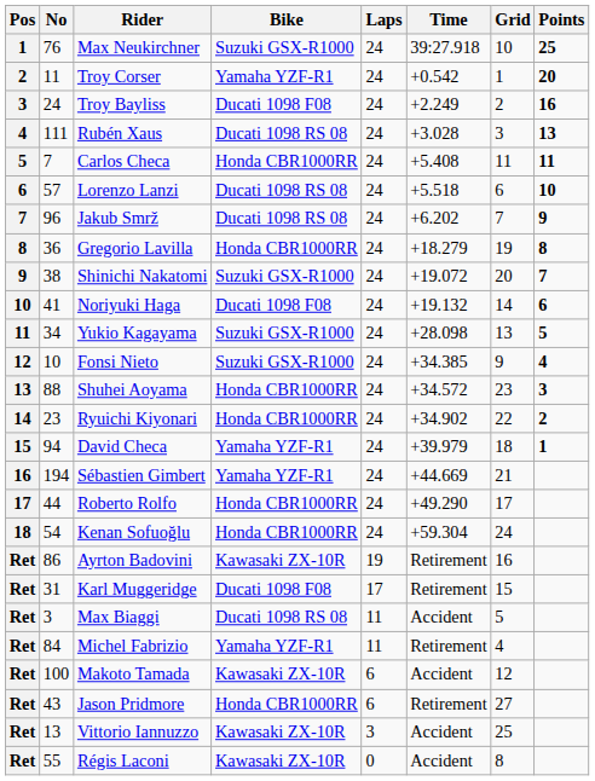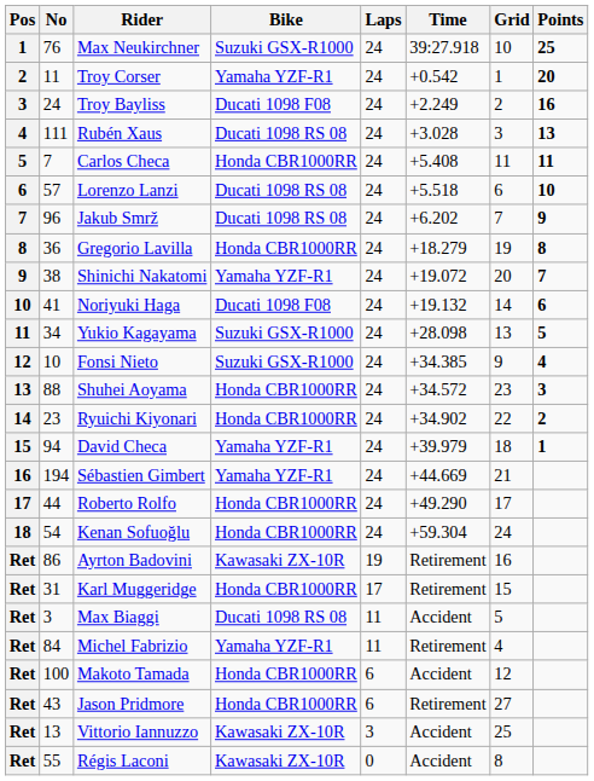 <table class="wikitable" style="font-size: 95%;">
 <tr>
 <th>Pos</th>
 <th>No</th>
 <th>Rider</th>
 <th>Bike</th>
 <th>Laps</th>
 <th>Time</th>
 <th>Grid</th>
 <th>Points</th>
 </tr>
 <tr>
 <th>1</th>
 <td>76</td>
 <td> <a href='#'>Max Neukirchner</a></td>
 <td><a href='#'>Suzuki GSX-R1000</a></td>
 <td>24</td>
 <td>39:27.918</td>
 <td>10</td>
 <td><strong>25</strong></td>
 </tr>
 <tr>
 <th>2</th>
 <td>11</td>
 <td> <a href='#'>Troy Corser</a></td>
 <td><a href='#'>Yamaha YZF-R1</a></td>
 <td>24</td>
 <td>+0.542</td>
 <td>1</td>
 <td><strong>20</strong></td>
 </tr>
 <tr>
 <th>3</th>
 <td>24</td>
 <td> <a href='#'>Troy Bayliss</a></td>
 <td><a href='#'>Ducati 1098 F08</a></td>
 <td>24</td>
 <td>+2.249</td>
 <td>2</td>
 <td><strong>16</strong></td>
 </tr>
 <tr>
 <th>4</th>
 <td>111</td>
 <td> <a href='#'>Rubén Xaus</a></td>
 <td><a href='#'>Ducati 1098 RS 08</a></td>
 <td>24</td>
 <td>+3.028</td>
 <td>3</td>
 <td><strong>13</strong></td>
 </tr>
 <tr>
 <th>5</th>
 <td>7</td>
 <td> <a href='#'>Carlos Checa</a></td>
 <td><a href='#'>Honda CBR1000RR</a></td>
 <td>24</td>
 <td>+5.408</td>
 <td>11</td>
 <td><strong>11</strong></td>
 </tr>
 <tr>
 <th>6</th>
 <td>57</td>
 <td> <a href='#'>Lorenzo Lanzi</a></td>
 <td><a href='#'>Ducati 1098 RS 08</a></td>
 <td>24</td>
 <td>+5.518</td>
 <td>6</td>
 <td><strong>10</strong></td>
 </tr>
 <tr>
 <th>7</th>
 <td>96</td>
 <td> <a href='#'>Jakub Smrž</a></td>
 <td><a href='#'>Ducati 1098 RS 08</a></td>
 <td>24</td>
 <td>+6.202</td>
 <td>7</td>
 <td><strong>9</strong></td>
 </tr>
 <tr>
 <th>8</th>
 <td>36</td>
 <td> <a href='#'>Gregorio Lavilla</a></td>
 <td><a href='#'>Honda CBR1000RR</a></td>
 <td>24</td>
 <td>+18.279</td>
 <td>19</td>
 <td><strong>8</strong></td>
 </tr>
 <tr>
 <th>9</th>
 <td>38</td>
 <td> <a href='#'>Shinichi Nakatomi</a></td>
-<td><a href='#'>Suzuki GSX-R1000</a></td>
+<td><a href='#'>Yamaha YZF-R1</a></td>
 <td>24</td>
 <td>+19.072</td>
 <td>20</td>
 <td><strong>7</strong></td>
 </tr>
 <tr>
 <th>10</th>
 <td>41</td>
 <td> <a href='#'>Noriyuki Haga</a></td>
 <td><a href='#'>Ducati 1098 F08</a></td>
 <td>24</td>
 <td>+19.132</td>
 <td>14</td>
 <td><strong>6</strong></td>
 </tr>
 <tr>
 <th>11</th>
 <td>34</td>
 <td> <a href='#'>Yukio Kagayama</a></td>
 <td><a href='#'>Suzuki GSX-R1000</a></td>
 <td>24</td>
 <td>+28.098</td>
 <td>13</td>
 <td><strong>5</strong></td>
 </tr>
 <tr>
 <th>12</th>
 <td>10</td>
 <td> <a href='#'>Fonsi Nieto</a></td>
 <td><a href='#'>Suzuki GSX-R1000</a></td>
 <td>24</td>
 <td>+34.385</td>
 <td>9</td>
 <td><strong>4</strong></td>
 </tr>
 <tr>
 <th>13</th>
 <td>88</td>
 <td> <a href='#'>Shuhei Aoyama</a></td>
 <td><a href='#'>Honda CBR1000RR</a></td>
 <td>24</td>
 <td>+34.572</td>
 <td>23</td>
 <td><strong>3</strong></td>
 </tr>
 <tr>
 <th>14</th>
 <td>23</td>
 <td> <a href='#'>Ryuichi Kiyonari</a></td>
 <td><a href='#'>Honda CBR1000RR</a></td>
 <td>24</td>
 <td>+34.902</td>
 <td>22</td>
 <td><strong>2</strong></td>
 </tr>
 <tr>
 <th>15</th>
 <td>94</td>
 <td> <a href='#'>David Checa</a></td>
 <td><a href='#'>Yamaha YZF-R1</a></td>
 <td>24</td>
 <td>+39.979</td>
 <td>18</td>
 <td><strong>1</strong></td>
 </tr>
 <tr>
 <th>16</th>
 <td>194</td>
 <td> <a href='#'>Sébastien Gimbert</a></td>
 <td><a href='#'>Yamaha YZF-R1</a></td>
 <td>24</td>
 <td>+44.669</td>
 <td>21</td>
 <td></td>
 </tr>
 <tr>
 <th>17</th>
 <td>44</td>
 <td> <a href='#'>Roberto Rolfo</a></td>
 <td><a href='#'>Honda CBR1000RR</a></td>
 <td>24</td>
 <td>+49.290</td>
 <td>17</td>
 <td></td>
 </tr>
 <tr>
 <th>18</th>
 <td>54</td>
 <td> <a href='#'>Kenan Sofuoğlu</a></td>
 <td><a href='#'>Honda CBR1000RR</a></td>
 <td>24</td>
 <td>+59.304</td>
 <td>24</td>
 <td></td>
 </tr>
 <tr>
 <th>Ret</th>
 <td>86</td>
 <td> <a href='#'>Ayrton Badovini</a></td>
 <td><a href='#'>Kawasaki ZX-10R</a></td>
 <td>19</td>
 <td>Retirement</td>
 <td>16</td>
 <td></td>
 </tr>
 <tr>
 <th>Ret</th>
 <td>31</td>
 <td> <a href='#'>Karl Muggeridge</a></td>
-<td><a href='#'>Ducati 1098 F08</a></td>
+<td><a href='#'>Honda CBR1000RR</a></td>
 <td>17</td>
 <td>Retirement</td>
 <td>15</td>
 <td></td>
 </tr>
 <tr>
 <th>Ret</th>
 <td>3</td>
 <td> <a href='#'>Max Biaggi</a></td>
 <td><a href='#'>Ducati 1098 RS 08</a></td>
 <td>11</td>
 <td>Accident</td>
 <td>5</td>
 <td></td>
 </tr>
 <tr>
 <th>Ret</th>
 <td>84</td>
 <td> <a href='#'>Michel Fabrizio</a></td>
 <td><a href='#'>Yamaha YZF-R1</a></td>
 <td>11</td>
 <td>Retirement</td>
 <td>4</td>
 <td></td>
 </tr>
 <tr>
 <th>Ret</th>
 <td>100</td>
 <td> <a href='#'>Makoto Tamada</a></td>
-<td><a href='#'>Kawasaki ZX-10R</a></td>
+<td><a href='#'>Honda CBR1000RR</a></td>
 <td>6</td>
 <td>Accident</td>
 <td>12</td>
 <td></td>
 </tr>
 <tr>
 <th>Ret</th>
 <td>43</td>
 <td> <a href='#'>Jason Pridmore</a></td>
 <td><a href='#'>Honda CBR1000RR</a></td>
 <td>6</td>
 <td>Retirement</td>
 <td>27</td>
 <td></td>
 </tr>
 <tr>
 <th>Ret</th>
 <td>13</td>
 <td> <a href='#'>Vittorio Iannuzzo</a></td>
 <td><a href='#'>Kawasaki ZX-10R</a></td>
 <td>3</td>
 <td>Accident</td>
 <td>25</td>
 <td></td>
 </tr>
 <tr>
 <th>Ret</th>
 <td>55</td>
 <td> <a href='#'>Régis Laconi</a></td>
 <td><a href='#'>Kawasaki ZX-10R</a></td>
 <td>0</td>
 <td>Accident</td>
 <td>8</td>
 <td></td>
 </tr>
 </table>
